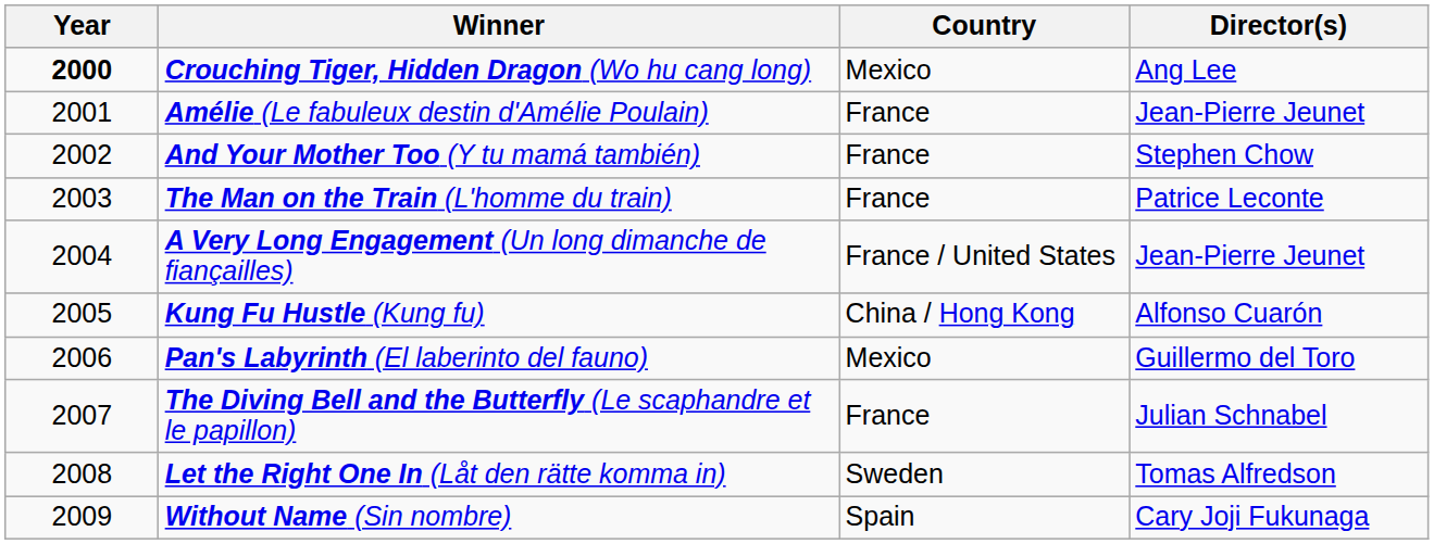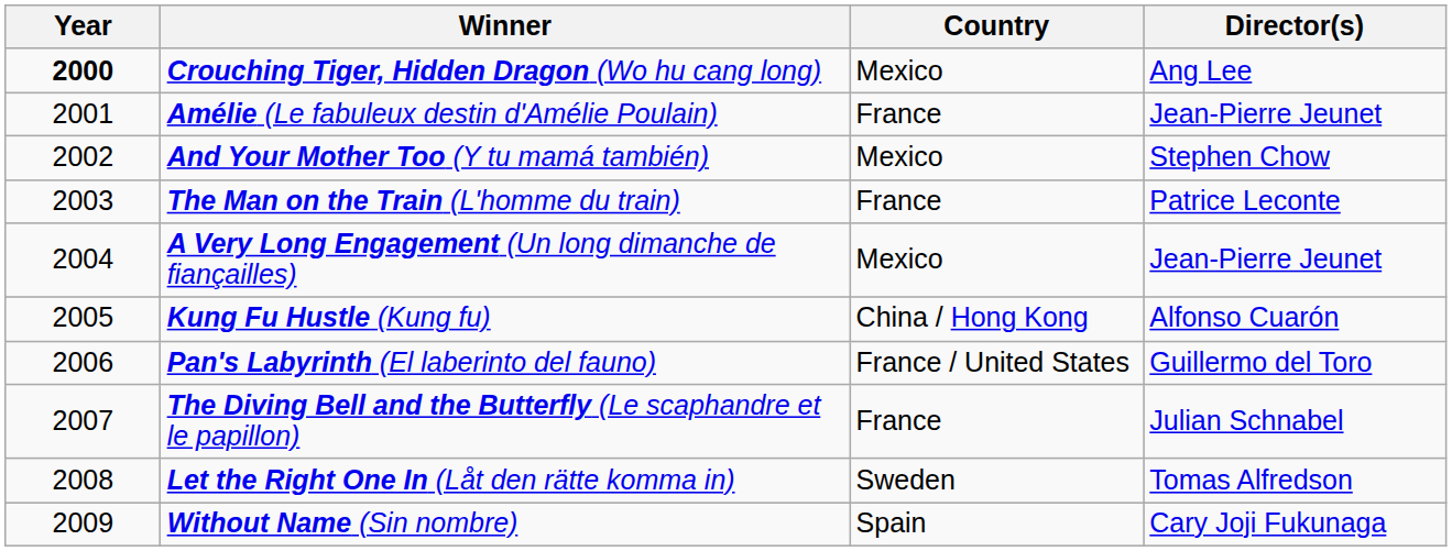 <table class="wikitable" width="95%" cellpadding="5">
 <tr>
 <th width="100"><strong>Year</strong></th>
 <th width="500"><strong>Winner</strong></th>
 <th width="200"><strong>Country</strong></th>
 <th width="200"><strong>Director(s)</strong></th>
 </tr>
 <tr>
 <td style="text-align:center;"><strong>2000</strong></td>
 <td><em><a href='#'><strong>Crouching Tiger, Hidden Dragon</strong> (Wo hu cang long)</a></em></td>
 <td>Mexico</td>
 <td><a href='#'>Ang Lee</a></td>
 </tr>
 <tr>
 <td style="text-align:center;">2001</td>
 <td><em><a href='#'><strong>Amélie</strong> (Le fabuleux destin d'Amélie Poulain)</a></em></td>
 <td>France</td>
 <td><a href='#'>Jean-Pierre Jeunet</a></td>
 </tr>
 <tr>
 <td style="text-align:center;">2002</td>
 <td><em><a href='#'><strong>And Your Mother Too</strong> (Y tu mamá también)</a></em></td>
-<td>France</td>
+<td>Mexico</td>
 <td><a href='#'>Stephen Chow</a></td>
 </tr>
 <tr>
 <td style="text-align:center;">2003</td>
 <td><em><a href='#'><strong>The Man on the Train</strong> (L'homme du train)</a></em></td>
 <td>France</td>
 <td><a href='#'>Patrice Leconte</a></td>
 </tr>
 <tr>
 <td style="text-align:center;">2004</td>
 <td><em><a href='#'><strong>A Very Long Engagement</strong> (Un long dimanche de fiançailles)</a></em></td>
-<td>France / United States</td>
+<td>Mexico</td>
 <td><a href='#'>Jean-Pierre Jeunet</a></td>
 </tr>
 <tr>
 <td style="text-align:center;">2005</td>
 <td><em><a href='#'><strong>Kung Fu Hustle</strong> (Kung fu)</a></em></td>
 <td>China / <a href='#'>Hong Kong</a></td>
 <td><a href='#'>Alfonso Cuarón</a></td>
 </tr>
 <tr>
 <td style="text-align:center;">2006</td>
 <td><em><a href='#'><strong>Pan's Labyrinth</strong> (El laberinto del fauno)</a></em></td>
-<td>Mexico</td>
+<td>France / United States</td>
 <td><a href='#'>Guillermo del Toro</a></td>
 </tr>
 <tr>
 <td style="text-align:center;">2007</td>
 <td><em><a href='#'><strong>The Diving Bell and the Butterfly</strong> (Le scaphandre et le papillon)</a></em></td>
 <td>France</td>
 <td><a href='#'>Julian Schnabel</a></td>
 </tr>
 <tr>
 <td style="text-align:center;">2008</td>
 <td><em><a href='#'><strong>Let the Right One In</strong> (Låt den rätte komma in)</a></em></td>
 <td>Sweden</td>
 <td><a href='#'>Tomas Alfredson</a></td>
 </tr>
 <tr>
 <td style="text-align:center;">2009</td>
 <td><em><a href='#'><strong>Without Name</strong> (Sin nombre)</a></em></td>
 <td>Spain</td>
 <td><a href='#'>Cary Joji Fukunaga</a></td>
 </tr>
 </table>
